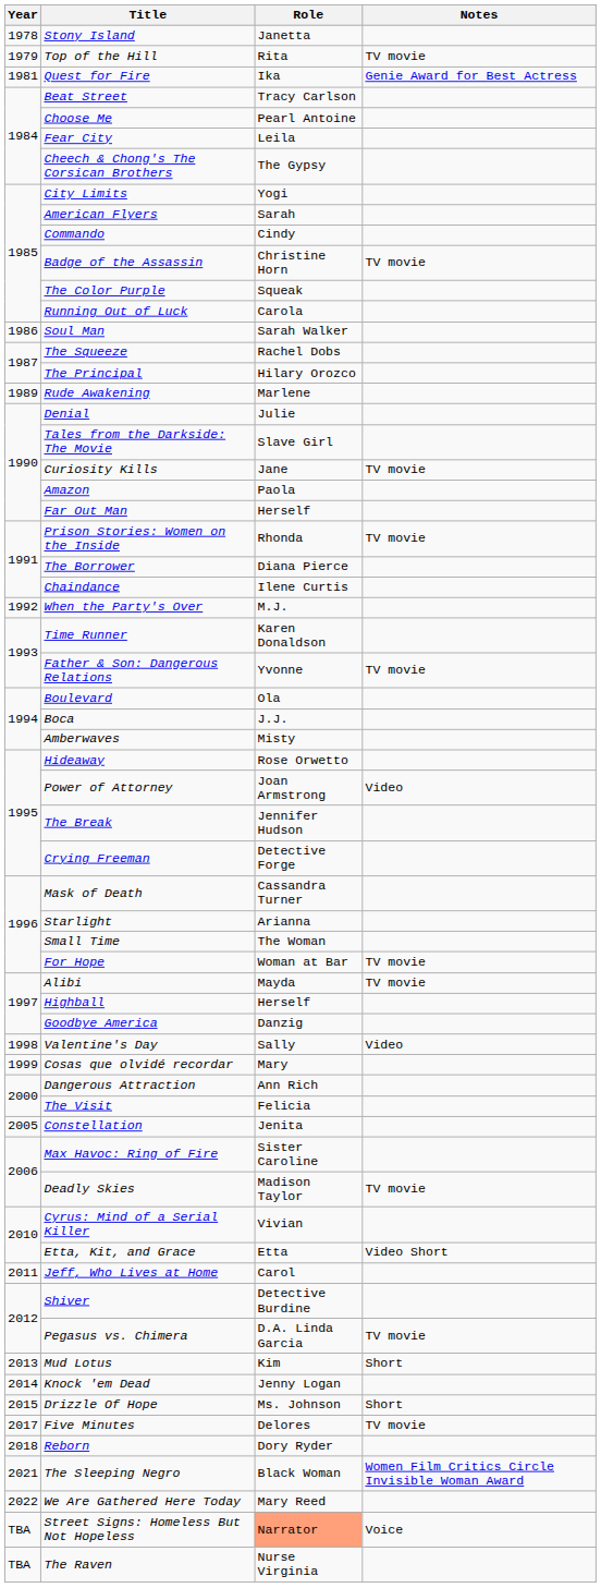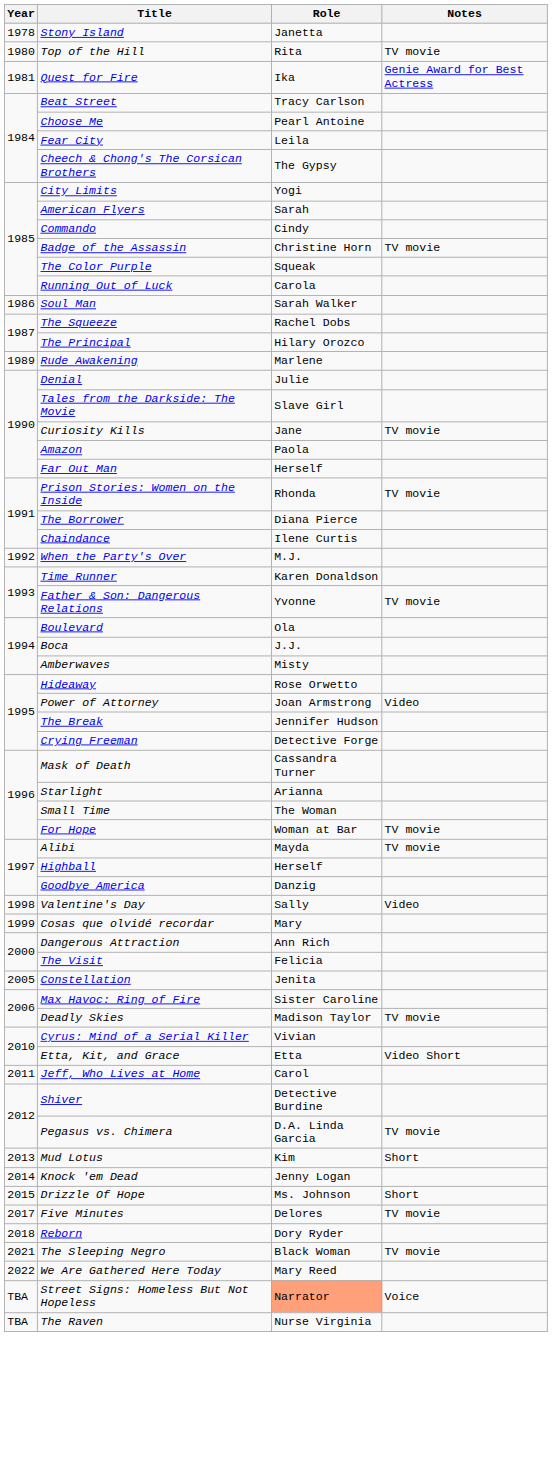 <table class="wikitable sortable">
 <tr style="background:#B0C4DE;">
 <th scope="col" data-sort-type="number">Year</th>
 <th scope="col" data-sort-type="text">Title</th>
 <th scope="col" class="unsortable">Role</th>
 <th scope="col" class="unsortable">Notes</th>
 </tr>
 <tr>
 <td>1978</td>
 <td><em><a href='#'>Stony Island</a></em></td>
 <td>Janetta</td>
 <td></td>
 </tr>
 <tr>
-<td>1979</td>
+<td>1980</td>
 <td><em>Top of the Hill</em></td>
 <td>Rita</td>
 <td>TV movie</td>
 </tr>
 <tr>
 <td>1981</td>
 <td><em><a href='#'>Quest for Fire</a></em></td>
 <td>Ika</td>
 <td><a href='#'>Genie Award for Best Actress</a></td>
 </tr>
 <tr>
 <td rowspan=4>1984</td>
 <td><em><a href='#'>Beat Street</a></em></td>
 <td>Tracy Carlson</td>
 <td></td>
 </tr>
 <tr>
 <td><em><a href='#'>Choose Me</a></em></td>
 <td>Pearl Antoine</td>
 <td></td>
 </tr>
 <tr>
 <td><em><a href='#'>Fear City</a></em></td>
 <td>Leila</td>
 <td></td>
 </tr>
 <tr>
 <td><em><a href='#'>Cheech & Chong's The Corsican Brothers</a></em></td>
 <td>The Gypsy</td>
 <td></td>
 </tr>
 <tr>
 <td rowspan=6>1985</td>
 <td><em><a href='#'>City Limits</a></em></td>
 <td>Yogi</td>
 <td></td>
 </tr>
 <tr>
 <td><em><a href='#'>American Flyers</a></em></td>
 <td>Sarah</td>
 <td></td>
 </tr>
 <tr>
 <td><em><a href='#'>Commando</a></em></td>
 <td>Cindy</td>
 <td></td>
 </tr>
 <tr>
 <td><em><a href='#'>Badge of the Assassin</a></em></td>
 <td>Christine Horn</td>
 <td>TV movie</td>
 </tr>
 <tr>
 <td data-sort-value="Color Purple, The"><em><a href='#'>The Color Purple</a></em></td>
 <td>Squeak</td>
 <td></td>
 </tr>
 <tr>
 <td><em><a href='#'>Running Out of Luck</a></em></td>
 <td>Carola</td>
 <td></td>
 </tr>
 <tr>
 <td>1986</td>
 <td><em><a href='#'>Soul Man</a></em></td>
 <td>Sarah Walker</td>
 <td></td>
 </tr>
 <tr>
 <td rowspan=2>1987</td>
 <td data-sort-value="Squeeze, The"><em><a href='#'>The Squeeze</a></em></td>
 <td>Rachel Dobs</td>
 <td></td>
 </tr>
 <tr>
 <td data-sort-value="Principal, The"><em><a href='#'>The Principal</a></em></td>
 <td>Hilary Orozco</td>
 <td></td>
 </tr>
 <tr>
 <td>1989</td>
 <td><em><a href='#'>Rude Awakening</a></em></td>
 <td>Marlene</td>
 <td></td>
 </tr>
 <tr>
 <td rowspan=5>1990</td>
 <td><em><a href='#'>Denial</a></em></td>
 <td>Julie</td>
 <td></td>
 </tr>
 <tr>
 <td><em><a href='#'>Tales from the Darkside: The Movie</a></em></td>
 <td>Slave Girl</td>
 <td></td>
 </tr>
 <tr>
 <td><em>Curiosity Kills</em></td>
 <td>Jane</td>
 <td>TV movie</td>
 </tr>
 <tr>
 <td><em><a href='#'>Amazon</a></em></td>
 <td>Paola</td>
 <td></td>
 </tr>
 <tr>
 <td><em><a href='#'>Far Out Man</a></em></td>
 <td>Herself</td>
 <td></td>
 </tr>
 <tr>
 <td rowspan=3>1991</td>
 <td><em><a href='#'>Prison Stories: Women on the Inside</a></em></td>
 <td>Rhonda</td>
 <td>TV movie</td>
 </tr>
 <tr>
 <td data-sort-value="Borrower, The"><em><a href='#'>The Borrower</a></em></td>
 <td>Diana Pierce</td>
 <td></td>
 </tr>
 <tr>
 <td><em><a href='#'>Chaindance</a></em></td>
 <td>Ilene Curtis</td>
 <td></td>
 </tr>
 <tr>
 <td>1992</td>
 <td><em><a href='#'>When the Party's Over</a></em></td>
 <td>M.J.</td>
 <td></td>
 </tr>
 <tr>
 <td rowspan=2>1993</td>
 <td><em><a href='#'>Time Runner</a></em></td>
 <td>Karen Donaldson</td>
 <td></td>
 </tr>
 <tr>
 <td><em><a href='#'>Father & Son: Dangerous Relations</a></em></td>
 <td>Yvonne</td>
 <td>TV movie</td>
 </tr>
 <tr>
 <td rowspan=3>1994</td>
 <td><em><a href='#'>Boulevard</a></em></td>
 <td>Ola</td>
 <td></td>
 </tr>
 <tr>
 <td><em>Boca</em></td>
 <td>J.J.</td>
 <td></td>
 </tr>
 <tr>
 <td><em>Amberwaves</em></td>
 <td>Misty</td>
 <td></td>
 </tr>
 <tr>
 <td rowspan=4>1995</td>
 <td><em><a href='#'>Hideaway</a></em></td>
 <td>Rose Orwetto</td>
 <td></td>
 </tr>
 <tr>
 <td><em>Power of Attorney</em></td>
 <td>Joan Armstrong</td>
 <td>Video</td>
 </tr>
 <tr>
 <td data-sort-value="Break, The"><em><a href='#'>The Break</a></em></td>
 <td>Jennifer Hudson</td>
 <td></td>
 </tr>
 <tr>
 <td><em><a href='#'>Crying Freeman</a></em></td>
 <td>Detective Forge</td>
 <td></td>
 </tr>
 <tr>
 <td rowspan=4>1996</td>
 <td><em>Mask of Death</em></td>
 <td>Cassandra Turner</td>
 <td></td>
 </tr>
 <tr>
 <td><em>Starlight</em></td>
 <td>Arianna</td>
 <td></td>
 </tr>
 <tr>
 <td><em>Small Time</em></td>
 <td>The Woman</td>
 <td></td>
 </tr>
 <tr>
 <td><em><a href='#'>For Hope</a></em></td>
 <td>Woman at Bar</td>
 <td>TV movie</td>
 </tr>
 <tr>
 <td rowspan=3>1997</td>
 <td><em>Alibi</em></td>
 <td>Mayda</td>
 <td>TV movie</td>
 </tr>
 <tr>
 <td><em><a href='#'>Highball</a></em></td>
 <td>Herself</td>
 <td></td>
 </tr>
 <tr>
 <td><em><a href='#'>Goodbye America</a></em></td>
 <td>Danzig</td>
 <td></td>
 </tr>
 <tr>
 <td>1998</td>
 <td><em>Valentine's Day</em></td>
 <td>Sally</td>
 <td>Video</td>
 </tr>
 <tr>
 <td>1999</td>
 <td><em>Cosas que olvidé recordar</em></td>
 <td>Mary</td>
 <td></td>
 </tr>
 <tr>
 <td rowspan=2>2000</td>
 <td><em>Dangerous Attraction</em></td>
 <td>Ann Rich</td>
 <td></td>
 </tr>
 <tr>
 <td data-sort-value="Visit, The"><em><a href='#'>The Visit</a></em></td>
 <td>Felicia</td>
 <td></td>
 </tr>
 <tr>
 <td>2005</td>
 <td><em><a href='#'>Constellation</a></em></td>
 <td>Jenita</td>
 <td></td>
 </tr>
 <tr>
 <td rowspan=2>2006</td>
 <td><em><a href='#'>Max Havoc: Ring of Fire</a></em></td>
 <td>Sister Caroline</td>
 <td></td>
 </tr>
 <tr>
 <td><em>Deadly Skies</em></td>
 <td>Madison Taylor</td>
 <td>TV movie</td>
 </tr>
 <tr>
 <td rowspan=2>2010</td>
 <td><em><a href='#'>Cyrus: Mind of a Serial Killer</a></em></td>
 <td>Vivian</td>
 <td></td>
 </tr>
 <tr>
 <td><em>Etta, Kit, and Grace</em></td>
 <td>Etta</td>
 <td>Video Short</td>
 </tr>
 <tr>
 <td>2011</td>
 <td><em><a href='#'>Jeff, Who Lives at Home</a></em></td>
 <td>Carol</td>
 <td></td>
 </tr>
 <tr>
 <td rowspan=2>2012</td>
 <td><em><a href='#'>Shiver</a></em></td>
 <td>Detective Burdine</td>
 <td></td>
 </tr>
 <tr>
 <td><em>Pegasus vs. Chimera</em></td>
 <td>D.A. Linda Garcia</td>
 <td>TV movie</td>
 </tr>
 <tr>
 <td>2013</td>
 <td><em>Mud Lotus</em></td>
 <td>Kim</td>
 <td>Short</td>
 </tr>
 <tr>
 <td>2014</td>
 <td><em>Knock 'em Dead</em></td>
 <td>Jenny Logan</td>
 <td></td>
 </tr>
 <tr>
 <td>2015</td>
 <td><em>Drizzle Of Hope</em></td>
 <td>Ms. Johnson</td>
 <td>Short</td>
 </tr>
 <tr>
 <td>2017</td>
 <td><em>Five Minutes</em></td>
 <td>Delores</td>
 <td>TV movie</td>
 </tr>
 <tr>
 <td>2018</td>
 <td><em><a href='#'>Reborn</a></em></td>
 <td>Dory Ryder</td>
 <td></td>
 </tr>
 <tr>
 <td>2021</td>
 <td data-sort-value="Sleeping Negro, The"><em>The Sleeping Negro</em></td>
 <td>Black Woman</td>
-<td><a href='#'>Women Film Critics Circle Invisible Woman Award</a></td>
+<td>TV movie</td>
 </tr>
 <tr>
 <td>2022</td>
 <td><em>We Are Gathered Here Today</em></td>
 <td>Mary Reed</td>
 <td></td>
 </tr>
 <tr>
 <td>TBA</td>
 <td><em>Street Signs: Homeless But Not Hopeless</em></td>
 <td style="background: lightsalmon;">Narrator</td>
 <td>Voice</td>
 </tr>
 <tr>
 <td>TBA</td>
 <td data-sort-value="Raven, The"><em>The Raven</em></td>
 <td>Nurse Virginia</td>
 <td></td>
 </tr>
 </table>
